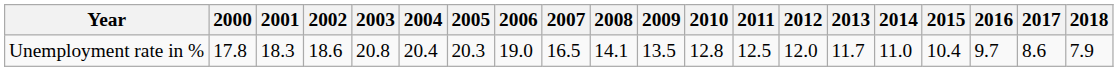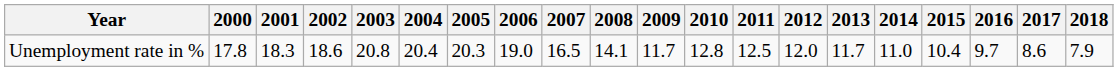 <table class="wikitable">
 <tr>
 <th>Year</th>
 <th>2000</th>
 <th>2001</th>
 <th>2002</th>
 <th>2003</th>
 <th>2004</th>
 <th>2005</th>
 <th>2006</th>
 <th>2007</th>
 <th>2008</th>
 <th>2009</th>
 <th>2010</th>
 <th>2011</th>
 <th>2012</th>
 <th>2013</th>
 <th>2014</th>
 <th>2015</th>
 <th>2016</th>
 <th>2017</th>
 <th>2018</th>
 </tr>
 <tr>
 <td>Unemployment rate in %</td>
 <td>17.8</td>
 <td>18.3</td>
 <td>18.6</td>
 <td>20.8</td>
 <td>20.4</td>
 <td>20.3</td>
 <td>19.0</td>
 <td>16.5</td>
 <td>14.1</td>
-<td>13.5</td>
+<td>11.7</td>
 <td>12.8</td>
 <td>12.5</td>
 <td>12.0</td>
 <td>11.7</td>
 <td>11.0</td>
 <td>10.4</td>
 <td>9.7</td>
 <td>8.6</td>
 <td>7.9</td>
 </tr>
 </table>
